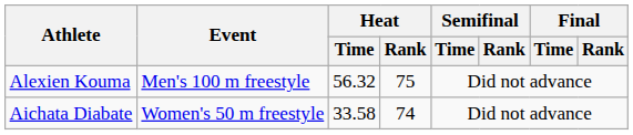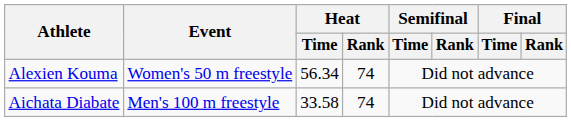 <table class=wikitable style="font-size:90%">
 <tr>
 <th rowspan="2">Athlete</th>
 <th rowspan="2">Event</th>
 <th colspan="2">Heat</th>
 <th colspan="2">Semifinal</th>
 <th colspan="2">Final</th>
 </tr>
 <tr style="font-size:95%">
 <th>Time</th>
 <th>Rank</th>
 <th>Time</th>
 <th>Rank</th>
 <th>Time</th>
 <th>Rank</th>
 </tr>
 <tr align=center>
 <td align=left><a href='#'>Alexien Kouma</a></td>
-<td align=left><a href='#'>Men's 100 m freestyle</a></td>
-<td>56.32</td>
-<td>75</td>
+<td align=left><a href='#'>Women's 50 m freestyle</a></td>
+<td>56.34</td>
+<td>74</td>
 <td colspan="4">Did not advance</td>
 </tr>
 <tr align=center>
 <td align=left><a href='#'>Aichata Diabate</a></td>
-<td align=left><a href='#'>Women's 50 m freestyle</a></td>
+<td align=left><a href='#'>Men's 100 m freestyle</a></td>
 <td>33.58</td>
 <td>74</td>
 <td colspan="4">Did not advance</td>
 </tr>
 </table>
